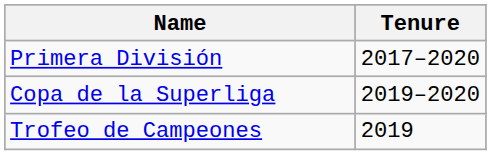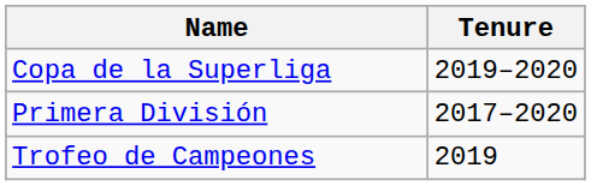 <table class="wikitable sortable">
 <tr>
 <th width= 200px>Name</th>
 <th width= px>Tenure</th>
 </tr>
 <tr>
+<td><a href='#'>Copa de la Superliga</a></td>
+<td>2019–2020 </td>
+</tr>
+<tr>
 <td><a href='#'>Primera División</a></td>
 <td>2017–2020 </td>
-</tr>
-<tr>
-<td><a href='#'>Copa de la Superliga</a></td>
-<td>2019–2020 </td>
 </tr>
 <tr>
 <td><a href='#'>Trofeo de Campeones</a></td>
 <td>2019 </td>
 </tr>
 </table>
